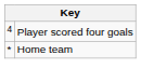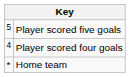 <table class="wikitable">
 <tr>
 <th colspan="2">Key</th>
+</tr>
+<tr>
+<td align="left"><sup>5</sup></td>
+<td align="left">Player scored five goals</td>
 </tr>
 <tr>
 <td align="left"><sup>4</sup></td>
 <td align="left">Player scored four goals</td>
 </tr>
 <tr>
 <td align="left">*</td>
 <td align="left">Home team</td>
 </tr>
 </table>
